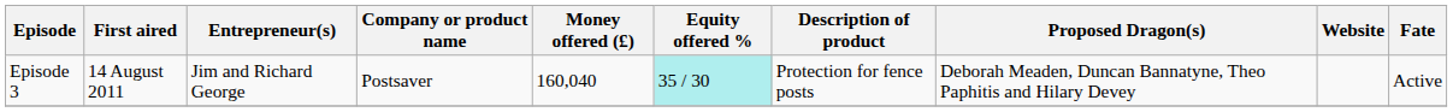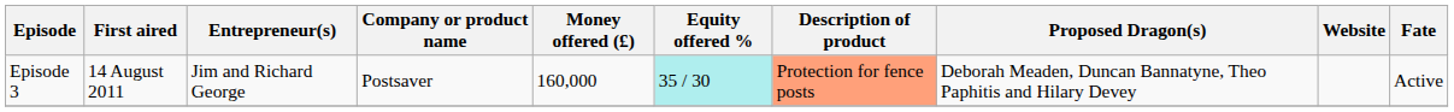 <table class="wikitable sortable">
 <tr>
 <th>Episode</th>
 <th>First aired</th>
 <th>Entrepreneur(s)</th>
 <th>Company or product name</th>
 <th>Money offered (£)</th>
 <th>Equity offered %</th>
 <th>Description of product</th>
 <th>Proposed Dragon(s)</th>
 <th>Website</th>
 <th>Fate</th>
 </tr>
 <tr>
 <td>Episode 3</td>
 <td>14 August 2011</td>
 <td>Jim and Richard George</td>
 <td>Postsaver</td>
-<td>160,040</td>
+<td>160,000</td>
 <td style="background: paleturquoise;">35 / 30</td>
-<td>Protection for fence posts</td>
+<td style="background: lightsalmon;">Protection for fence posts</td>
 <td>Deborah Meaden, Duncan Bannatyne, Theo Paphitis and Hilary Devey </td>
 <td></td>
 <td>Active </td>
 </tr>
 <tr>
 </tr>
 </table>
